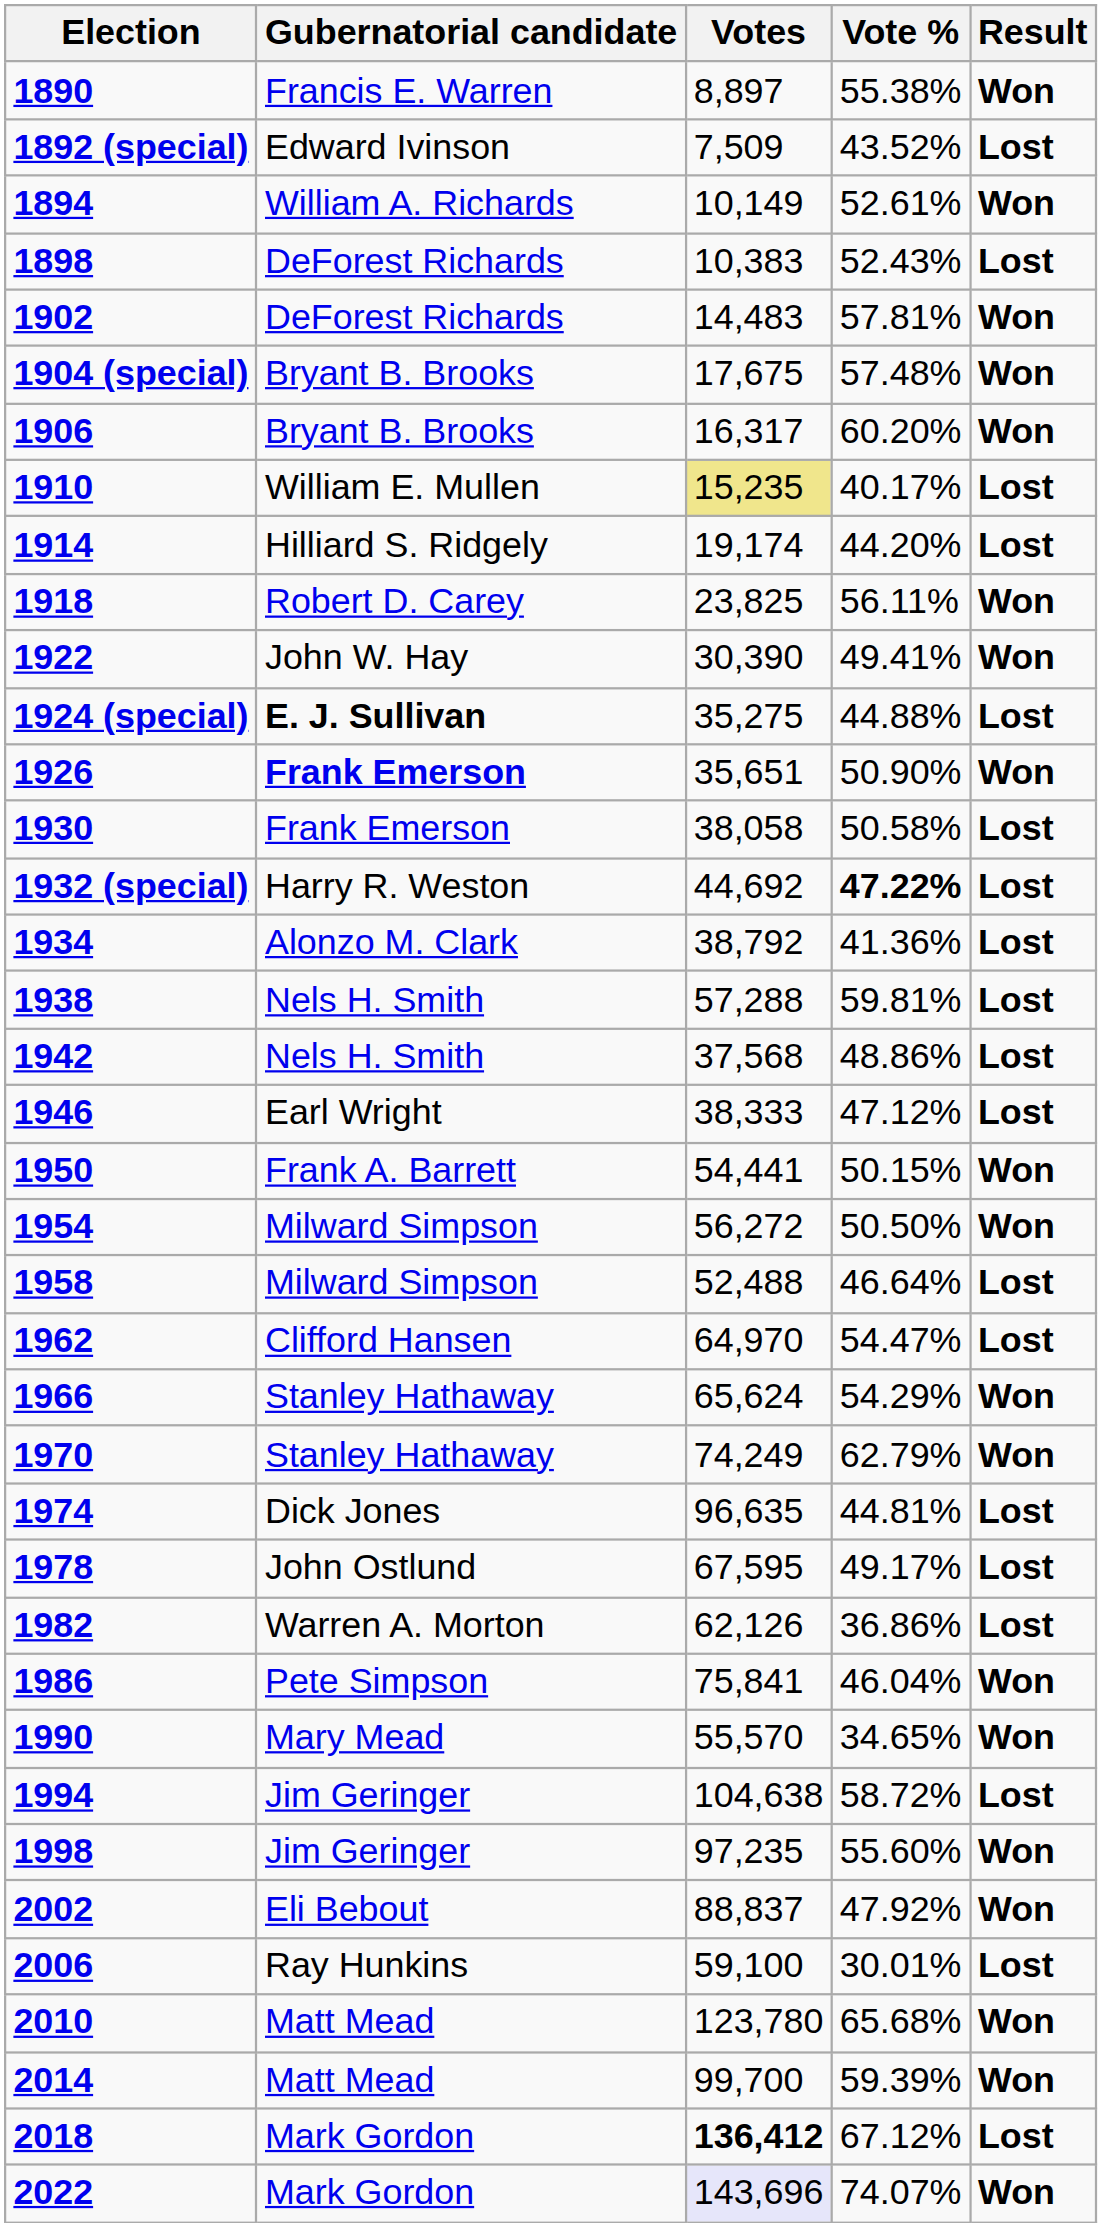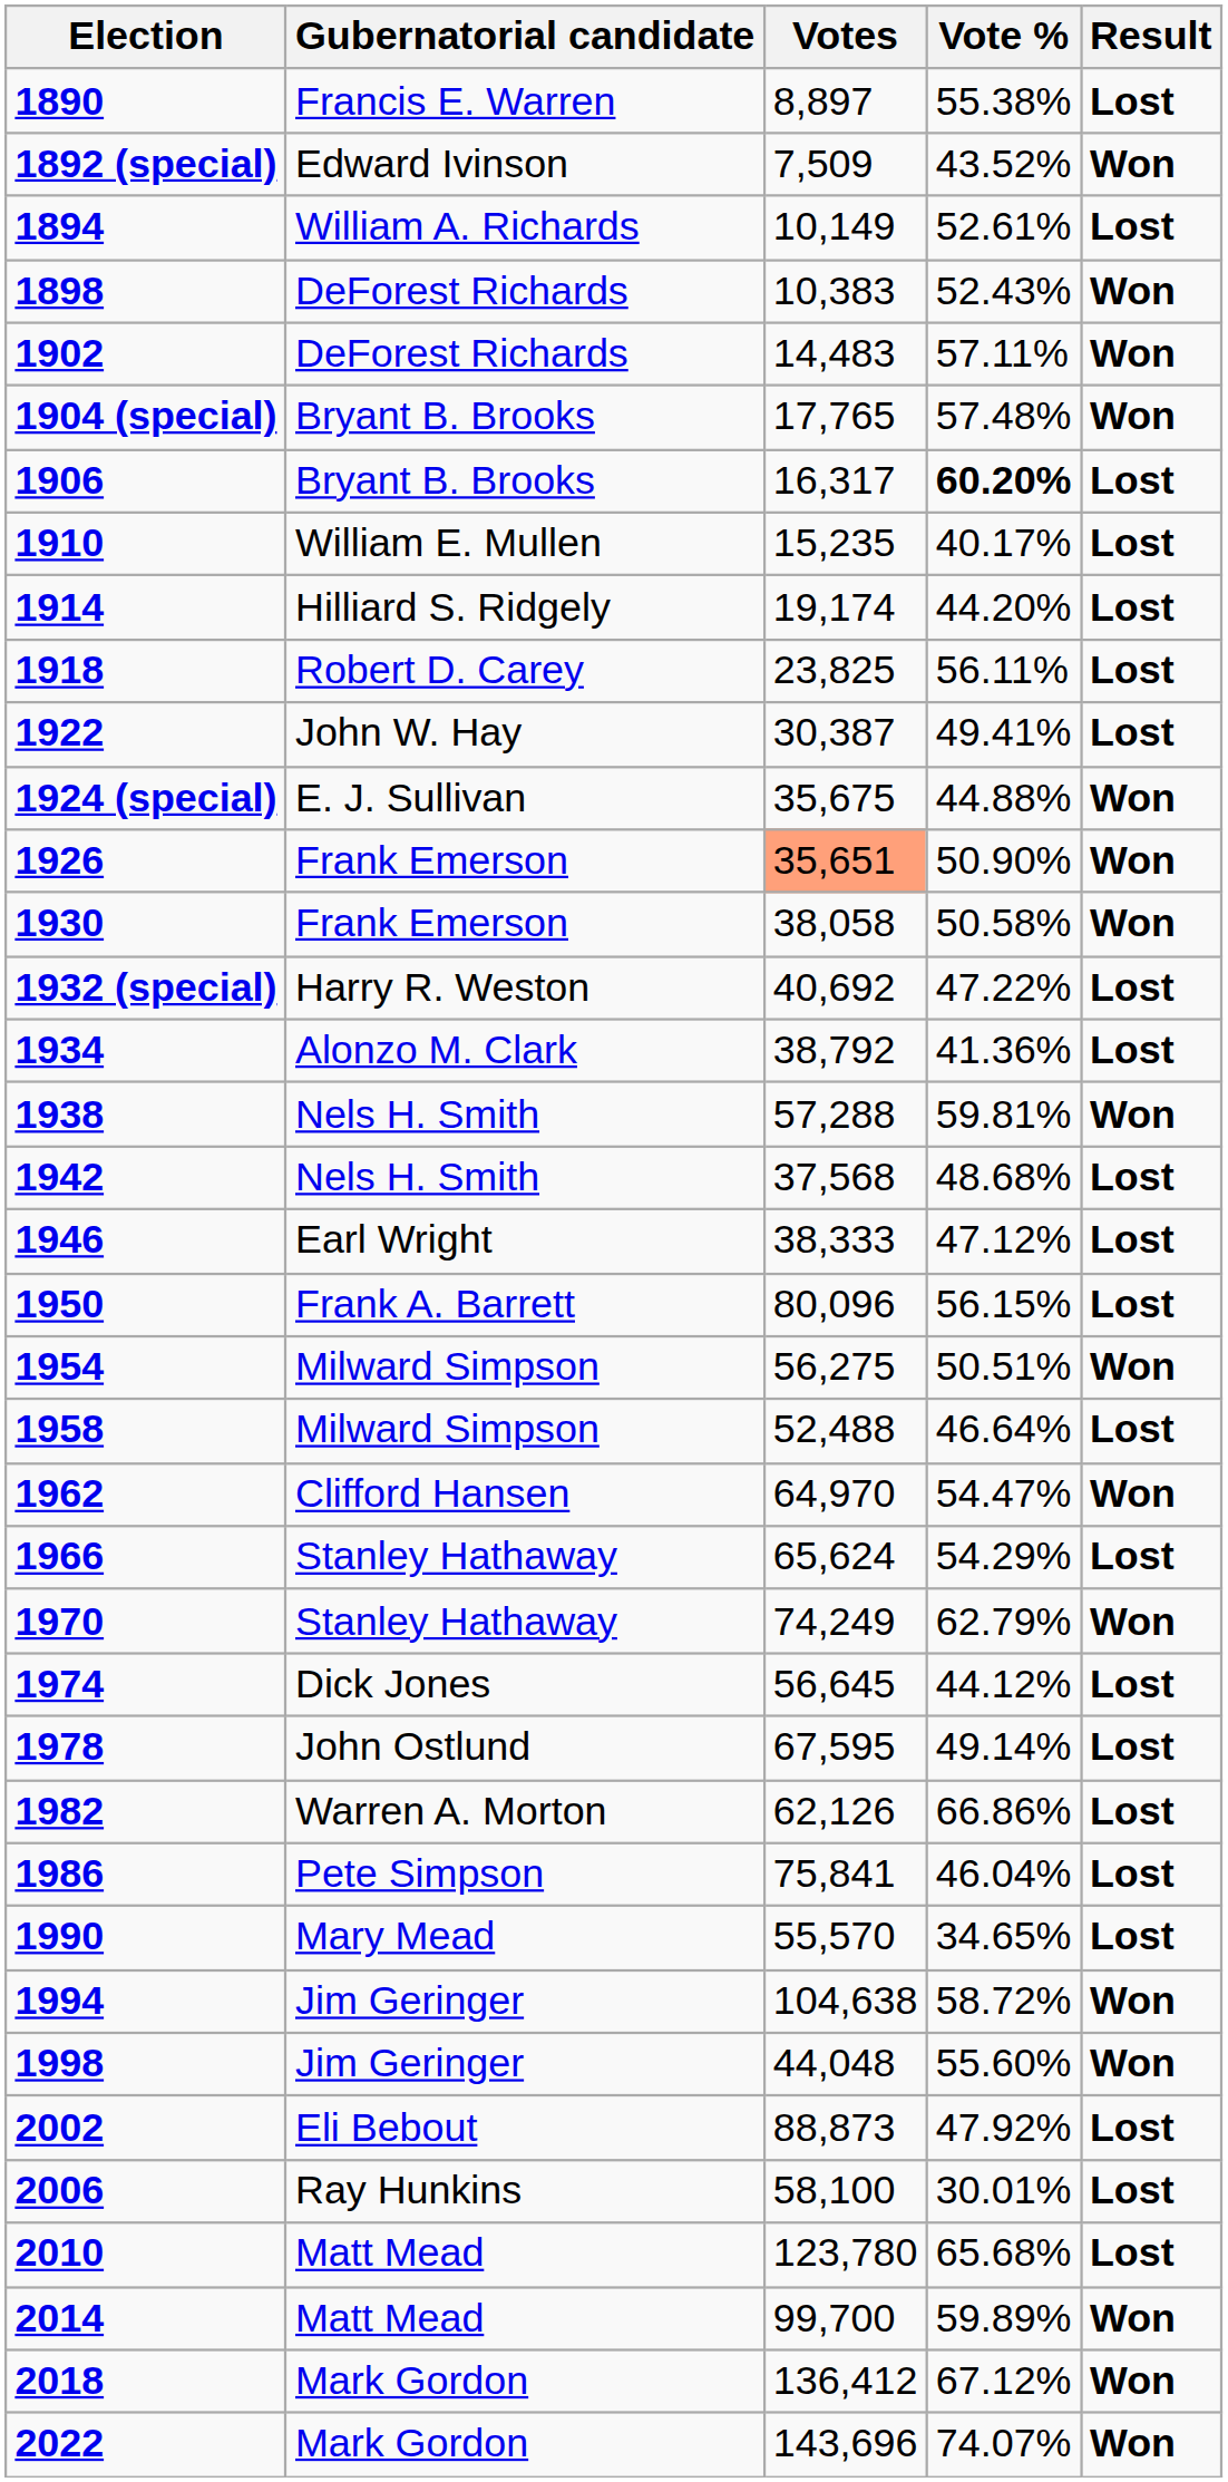 <table class="wikitable">
 <tr>
 <th>Election</th>
 <th>Gubernatorial candidate</th>
 <th>Votes</th>
 <th>Vote %</th>
 <th>Result</th>
 </tr>
 <tr>
 <td><strong><a href='#'>1890</a></strong></td>
 <td><a href='#'>Francis E. Warren</a></td>
 <td>8,897</td>
 <td>55.38%</td>
-<td><strong>Won</strong> </td>
+<td><strong>Lost</strong> </td>
 </tr>
 <tr>
 <td><a href='#'><strong>1892 (special)</strong></a></td>
 <td>Edward Ivinson</td>
 <td>7,509</td>
 <td>43.52%</td>
-<td><strong>Lost</strong> </td>
+<td><strong>Won</strong> </td>
 </tr>
 <tr>
 <td><strong><a href='#'>1894</a></strong></td>
 <td><a href='#'>William A. Richards</a></td>
 <td>10,149</td>
 <td>52.61%</td>
-<td><strong>Won</strong> </td>
+<td><strong>Lost</strong> </td>
 </tr>
 <tr>
 <td><strong><a href='#'>1898</a></strong></td>
 <td><a href='#'>DeForest Richards</a></td>
 <td>10,383</td>
 <td>52.43%</td>
-<td><strong>Lost</strong> </td>
+<td><strong>Won</strong> </td>
 </tr>
 <tr>
 <td><strong><a href='#'>1902</a></strong></td>
 <td><a href='#'>DeForest Richards</a></td>
 <td>14,483</td>
-<td>57.81%</td>
+<td>57.11%</td>
 <td><strong>Won</strong> </td>
 </tr>
 <tr>
 <td><strong><a href='#'>1904 (special)</a></strong></td>
 <td><a href='#'>Bryant B. Brooks</a></td>
-<td>17,675</td>
+<td>17,765</td>
 <td>57.48%</td>
 <td><strong>Won</strong> </td>
 </tr>
 <tr>
 <td><strong><a href='#'>1906</a></strong></td>
 <td><a href='#'>Bryant B. Brooks</a></td>
 <td>16,317</td>
-<td>60.20%</td>
-<td><strong>Won</strong> </td>
+<td><strong>60.20%</strong></td>
+<td><strong>Lost</strong> </td>
 </tr>
 <tr>
 <td><strong><a href='#'>1910</a></strong></td>
 <td>William E. Mullen</td>
-<td style="background: khaki;">15,235</td>
+<td>15,235</td>
 <td>40.17%</td>
 <td><strong>Lost</strong> </td>
 </tr>
 <tr>
 <td><strong><a href='#'>1914</a></strong></td>
 <td>Hilliard S. Ridgely</td>
 <td>19,174</td>
 <td>44.20%</td>
 <td><strong>Lost</strong> </td>
 </tr>
 <tr>
 <td><strong><a href='#'>1918</a></strong></td>
 <td><a href='#'>Robert D. Carey</a></td>
 <td>23,825</td>
 <td>56.11%</td>
-<td><strong>Won</strong> </td>
+<td><strong>Lost</strong> </td>
 </tr>
 <tr>
 <td><strong><a href='#'>1922</a></strong></td>
 <td>John W. Hay</td>
-<td>30,390</td>
+<td>30,387</td>
 <td>49.41%</td>
+<td><strong>Lost</strong> </td>
+</tr>
+<tr>
+<td><strong><a href='#'>1924 (special)</a></strong></td>
+<td>E. J. Sullivan</td>
+<td>35,675</td>
+<td>44.88%</td>
 <td><strong>Won</strong> </td>
 </tr>
 <tr>
-<td><strong><a href='#'>1924 (special)</a></strong></td>
-<td><strong>E. J. Sullivan</strong></td>
-<td>35,275</td>
-<td>44.88%</td>
-<td><strong>Lost</strong> </td>
-</tr>
-<tr>
 <td><strong><a href='#'>1926</a></strong></td>
-<td><strong><a href='#'>Frank Emerson</a></strong></td>
-<td>35,651</td>
+<td><a href='#'>Frank Emerson</a></td>
+<td style="background: lightsalmon;">35,651</td>
 <td>50.90%</td>
 <td><strong>Won</strong> </td>
 </tr>
 <tr>
 <td><strong><a href='#'>1930</a></strong></td>
 <td><a href='#'>Frank Emerson</a></td>
 <td>38,058</td>
 <td>50.58%</td>
-<td><strong>Lost</strong> </td>
+<td><strong>Won</strong> </td>
 </tr>
 <tr>
 <td><strong><a href='#'>1932 (special)</a></strong></td>
 <td>Harry R. Weston</td>
-<td>44,692</td>
-<td><strong>47.22%</strong></td>
+<td>40,692</td>
+<td>47.22%</td>
 <td><strong>Lost</strong> </td>
 </tr>
 <tr>
 <td><strong><a href='#'>1934</a></strong></td>
 <td><a href='#'>Alonzo M. Clark</a></td>
 <td>38,792</td>
 <td>41.36%</td>
 <td><strong>Lost</strong> </td>
 </tr>
 <tr>
 <td><strong><a href='#'>1938</a></strong></td>
 <td><a href='#'>Nels H. Smith</a></td>
 <td>57,288</td>
 <td>59.81%</td>
-<td><strong>Lost</strong> </td>
+<td><strong>Won</strong> </td>
 </tr>
 <tr>
 <td><strong><a href='#'>1942</a></strong></td>
 <td><a href='#'>Nels H. Smith</a></td>
 <td>37,568</td>
-<td>48.86%</td>
+<td>48.68%</td>
 <td><strong>Lost</strong> </td>
 </tr>
 <tr>
 <td><strong><a href='#'>1946</a></strong></td>
 <td>Earl Wright</td>
 <td>38,333</td>
 <td>47.12%</td>
 <td><strong>Lost</strong> </td>
 </tr>
 <tr>
 <td><strong><a href='#'>1950</a></strong></td>
 <td><a href='#'>Frank A. Barrett</a></td>
-<td>54,441</td>
-<td>50.15%</td>
-<td><strong>Won</strong> </td>
+<td>80,096</td>
+<td>56.15%</td>
+<td><strong>Lost</strong> </td>
 </tr>
 <tr>
 <td><strong><a href='#'>1954</a></strong></td>
 <td><a href='#'>Milward Simpson</a></td>
-<td>56,272</td>
-<td>50.50%</td>
+<td>56,275</td>
+<td>50.51%</td>
 <td><strong>Won</strong> </td>
 </tr>
 <tr>
 <td><strong><a href='#'>1958</a></strong></td>
 <td><a href='#'>Milward Simpson</a></td>
 <td>52,488</td>
 <td>46.64%</td>
 <td><strong>Lost</strong> </td>
 </tr>
 <tr>
 <td><strong><a href='#'>1962</a></strong></td>
 <td><a href='#'>Clifford Hansen</a></td>
 <td>64,970</td>
 <td>54.47%</td>
-<td><strong>Lost</strong> </td>
+<td><strong>Won</strong> </td>
 </tr>
 <tr>
 <td><strong><a href='#'>1966</a></strong></td>
 <td><a href='#'>Stanley Hathaway</a></td>
 <td>65,624</td>
 <td>54.29%</td>
-<td><strong>Won</strong> </td>
+<td><strong>Lost</strong> </td>
 </tr>
 <tr>
 <td><strong><a href='#'>1970</a></strong></td>
 <td><a href='#'>Stanley Hathaway</a></td>
 <td>74,249</td>
 <td>62.79%</td>
 <td><strong>Won</strong> </td>
 </tr>
 <tr>
 <td><strong><a href='#'>1974</a></strong></td>
 <td>Dick Jones</td>
-<td>96,635</td>
-<td>44.81%</td>
+<td>56,645</td>
+<td>44.12%</td>
 <td><strong>Lost</strong> </td>
 </tr>
 <tr>
 <td><strong><a href='#'>1978</a></strong></td>
 <td>John Ostlund</td>
 <td>67,595</td>
-<td>49.17%</td>
+<td>49.14%</td>
 <td><strong>Lost</strong> </td>
 </tr>
 <tr>
 <td><strong><a href='#'>1982</a></strong></td>
 <td>Warren A. Morton</td>
 <td>62,126</td>
-<td>36.86%</td>
+<td>66.86%</td>
 <td><strong>Lost</strong> </td>
 </tr>
 <tr>
 <td><strong><a href='#'>1986</a></strong></td>
 <td><a href='#'>Pete Simpson</a></td>
 <td>75,841</td>
 <td>46.04%</td>
-<td><strong>Won</strong> </td>
+<td><strong>Lost</strong> </td>
 </tr>
 <tr>
 <td><strong><a href='#'>1990</a></strong></td>
 <td><a href='#'>Mary Mead</a></td>
 <td>55,570</td>
 <td>34.65%</td>
-<td><strong>Won</strong> </td>
+<td><strong>Lost</strong> </td>
 </tr>
 <tr>
 <td><strong><a href='#'>1994</a></strong></td>
 <td><a href='#'>Jim Geringer</a></td>
 <td>104,638</td>
 <td>58.72%</td>
-<td><strong>Lost</strong> </td>
+<td><strong>Won</strong> </td>
 </tr>
 <tr>
 <td><strong><a href='#'>1998</a></strong></td>
 <td><a href='#'>Jim Geringer</a></td>
-<td>97,235</td>
+<td>44,048</td>
 <td>55.60%</td>
 <td><strong>Won</strong> </td>
 </tr>
 <tr>
 <td><strong><a href='#'>2002</a></strong></td>
 <td><a href='#'>Eli Bebout</a></td>
-<td>88,837</td>
+<td>88,873</td>
 <td>47.92%</td>
-<td><strong>Won</strong> </td>
+<td><strong>Lost</strong> </td>
 </tr>
 <tr>
 <td><strong><a href='#'>2006</a></strong></td>
 <td>Ray Hunkins</td>
-<td>59,100</td>
+<td>58,100</td>
 <td>30.01%</td>
 <td><strong>Lost</strong> </td>
 </tr>
 <tr>
 <td><strong><a href='#'>2010</a></strong></td>
 <td><a href='#'>Matt Mead</a></td>
 <td>123,780</td>
 <td>65.68%</td>
-<td><strong>Won</strong> </td>
+<td><strong>Lost</strong> </td>
 </tr>
 <tr>
 <td><strong><a href='#'>2014</a></strong></td>
 <td><a href='#'>Matt Mead</a></td>
 <td>99,700</td>
-<td>59.39%</td>
+<td>59.89%</td>
 <td><strong>Won</strong> </td>
 </tr>
 <tr>
 <td><strong><a href='#'>2018</a></strong></td>
 <td><a href='#'>Mark Gordon</a></td>
-<td><strong>136,412</strong></td>
+<td>136,412</td>
 <td>67.12%</td>
-<td><strong>Lost</strong> </td>
+<td><strong>Won</strong> </td>
 </tr>
 <tr>
 <td><strong><a href='#'>2022</a></strong></td>
 <td><a href='#'>Mark Gordon</a></td>
-<td style="background: lavender;">143,696</td>
+<td>143,696</td>
 <td>74.07%</td>
 <td><strong>Won</strong> </td>
 </tr>
 </table>
